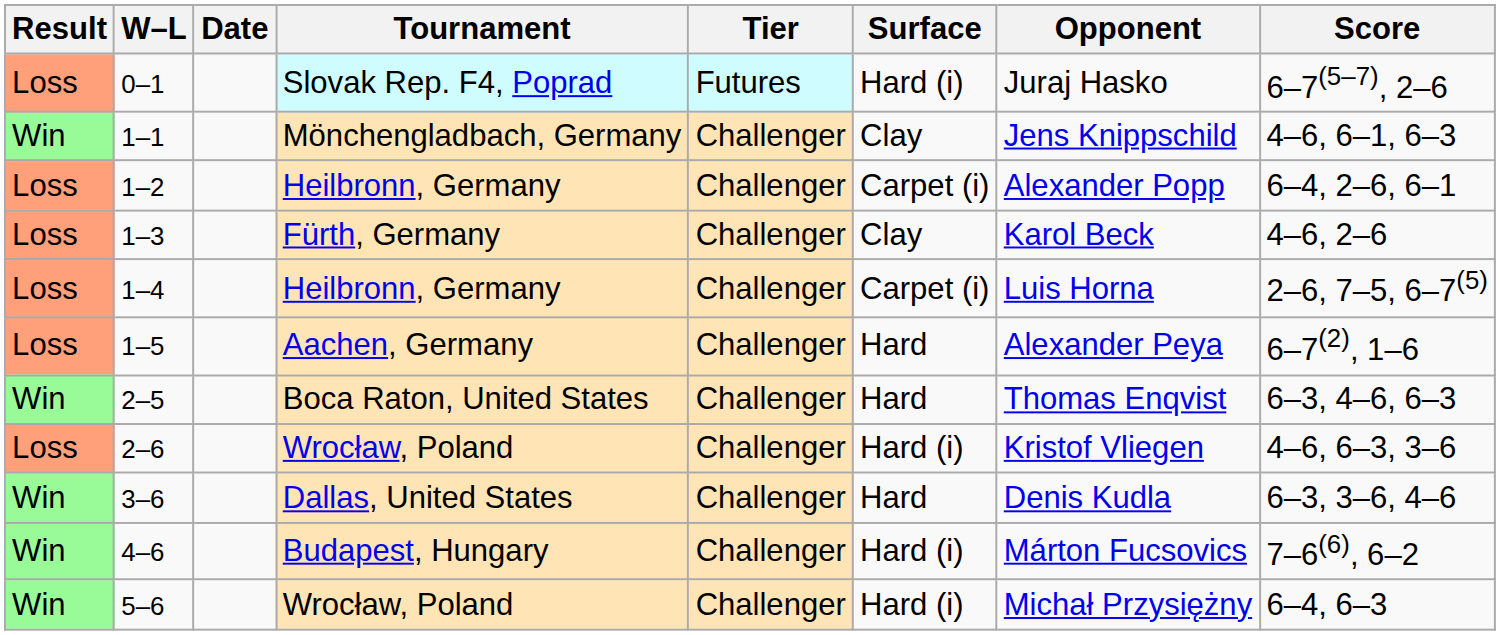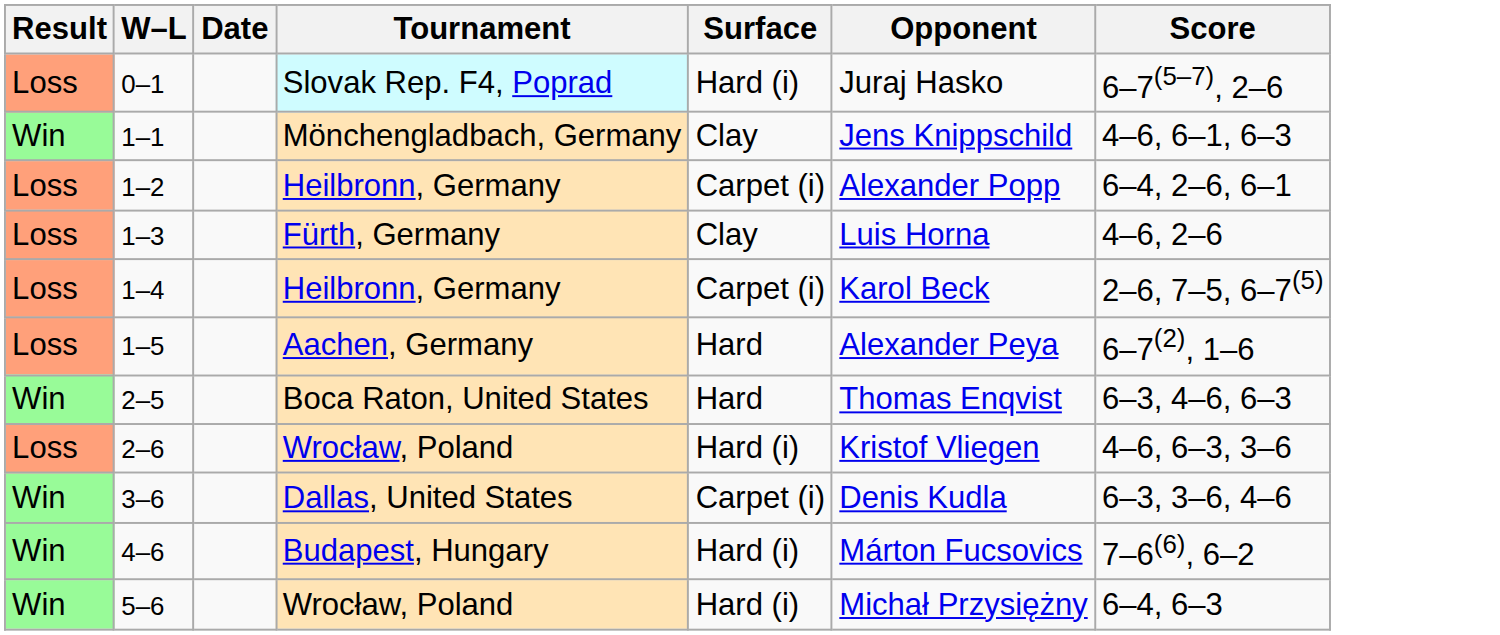 <table class="sortable wikitable nowrap">
 <tr>
 <th>Result</th>
 <th class="unsortable">W–L</th>
 <th>Date</th>
 <th>Tournament</th>
-<th>Tier</th>
 <th>Surface</th>
 <th>Opponent</th>
 <th class="unsortable">Score</th>
 </tr>
 <tr>
 <td bgcolor=FFA07A>Loss</td>
 <td><small>0–1</small></td>
 <td></td>
 <td style="background:#cffcff;">Slovak Rep. F4, <a href='#'>Poprad</a></td>
-<td style="background:#cffcff;">Futures</td>
 <td>Hard (i)</td>
 <td> Juraj Hasko</td>
 <td>6–7<sup>(5–7)</sup>, 2–6</td>
 </tr>
 <tr>
 <td bgcolor=98FB98>Win</td>
 <td><small>1–1</small></td>
 <td></td>
 <td style="background:moccasin;">Mönchengladbach, Germany</td>
-<td style="background:moccasin;">Challenger</td>
 <td>Clay</td>
 <td> <a href='#'>Jens Knippschild</a></td>
 <td>4–6, 6–1, 6–3</td>
 </tr>
 <tr>
 <td bgcolor=FFA07A>Loss</td>
 <td><small>1–2</small></td>
 <td></td>
 <td style="background:moccasin;"><a href='#'>Heilbronn</a>, Germany</td>
-<td style="background:moccasin;">Challenger</td>
 <td>Carpet (i)</td>
 <td> <a href='#'>Alexander Popp</a></td>
 <td>6–4, 2–6, 6–1</td>
 </tr>
 <tr>
 <td bgcolor=FFA07A>Loss</td>
 <td><small>1–3</small></td>
 <td></td>
 <td style="background:moccasin;"><a href='#'>Fürth</a>, Germany</td>
-<td style="background:moccasin;">Challenger</td>
 <td>Clay</td>
-<td> <a href='#'>Karol Beck</a></td>
+<td> <a href='#'>Luis Horna</a></td>
 <td>4–6, 2–6</td>
 </tr>
 <tr>
 <td bgcolor=FFA07A>Loss</td>
 <td><small>1–4</small></td>
 <td></td>
 <td style="background:moccasin;"><a href='#'>Heilbronn</a>, Germany</td>
-<td style="background:moccasin;">Challenger</td>
 <td>Carpet (i)</td>
-<td> <a href='#'>Luis Horna</a></td>
+<td> <a href='#'>Karol Beck</a></td>
 <td>2–6, 7–5, 6–7<sup>(5)</sup></td>
 </tr>
 <tr>
 <td bgcolor=FFA07A>Loss</td>
 <td><small>1–5</small></td>
 <td></td>
 <td style="background:moccasin;"><a href='#'>Aachen</a>, Germany</td>
-<td style="background:moccasin;">Challenger</td>
 <td>Hard</td>
 <td> <a href='#'>Alexander Peya</a></td>
 <td>6–7<sup>(2)</sup>, 1–6</td>
 </tr>
 <tr>
 <td bgcolor=98FB98>Win</td>
 <td><small>2–5</small></td>
 <td></td>
 <td style="background:moccasin;">Boca Raton, United States</td>
-<td style="background:moccasin;">Challenger</td>
 <td>Hard</td>
 <td> <a href='#'>Thomas Enqvist</a></td>
 <td>6–3, 4–6, 6–3</td>
 </tr>
 <tr>
 <td bgcolor=FFA07A>Loss</td>
 <td><small>2–6</small></td>
 <td></td>
 <td style="background:moccasin;"><a href='#'>Wrocław</a>, Poland</td>
-<td style="background:moccasin;">Challenger</td>
 <td>Hard (i)</td>
 <td> <a href='#'>Kristof Vliegen</a></td>
 <td>4–6, 6–3, 3–6</td>
 </tr>
 <tr>
 <td bgcolor=98FB98>Win</td>
 <td><small>3–6</small></td>
 <td><a href='#'></a></td>
 <td style="background:moccasin;"><a href='#'>Dallas</a>, United States</td>
-<td style="background:moccasin;">Challenger</td>
-<td>Hard</td>
+<td>Carpet (i)</td>
 <td> <a href='#'>Denis Kudla</a></td>
 <td>6–3, 3–6, 4–6</td>
 </tr>
 <tr>
 <td bgcolor=98fb98>Win</td>
 <td><small>4–6</small></td>
 <td><a href='#'></a></td>
 <td style="background:moccasin;"><a href='#'>Budapest</a>, Hungary</td>
-<td style="background:moccasin;">Challenger</td>
 <td>Hard (i)</td>
 <td> <a href='#'>Márton Fucsovics</a></td>
 <td>7–6<sup>(6)</sup>, 6–2</td>
 </tr>
 <tr>
 <td bgcolor=98fb98>Win</td>
 <td><small>5–6</small></td>
 <td><a href='#'></a></td>
 <td style="background:moccasin;">Wrocław, Poland</td>
-<td style="background:moccasin;">Challenger</td>
 <td>Hard (i)</td>
 <td> <a href='#'>Michał Przysiężny</a></td>
 <td>6–4, 6–3</td>
 </tr>
 </table>
